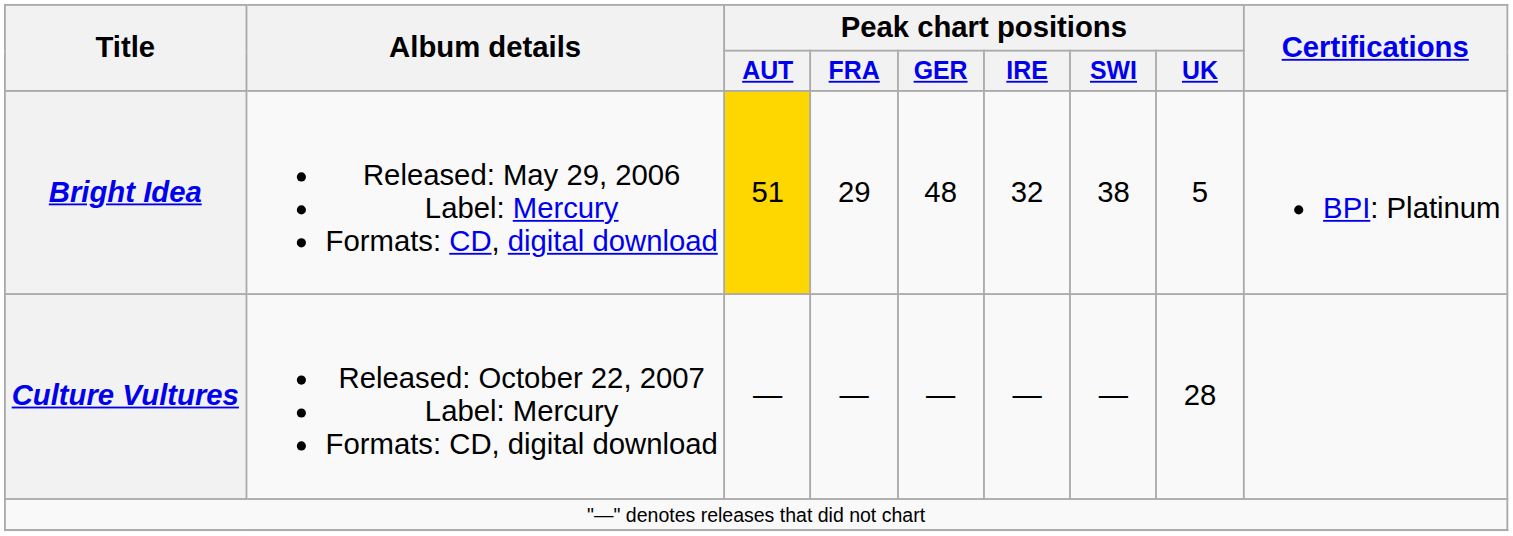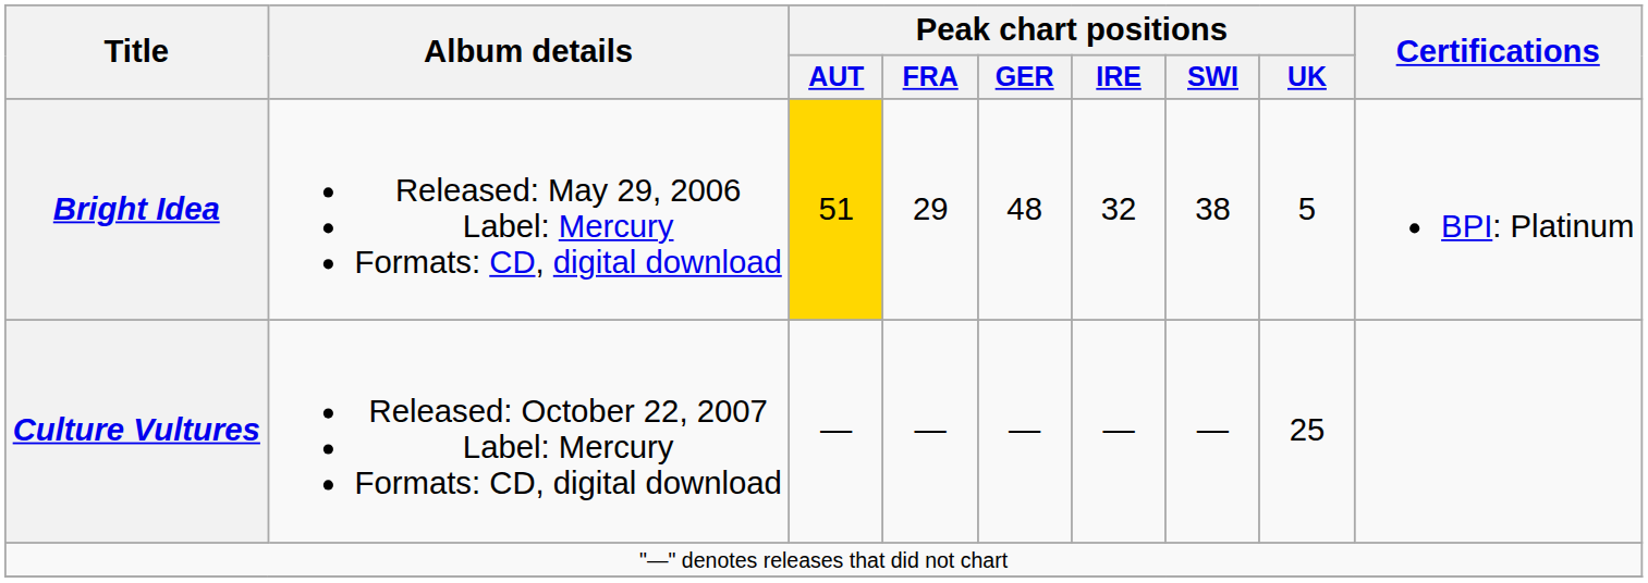 <table class="wikitable plainrowheaders" style="text-align:center;">
 <tr>
 <th scope="col" rowspan="2">Title</th>
 <th scope="col" rowspan="2">Album details</th>
 <th scope="col" colspan="6">Peak chart positions</th>
 <th scope="col" rowspan="2"><a href='#'>Certifications</a></th>
 </tr>
 <tr>
 <th style="width:3em;font-size:85%;"><a href='#'>AUT</a><br></th>
 <th style="width:3em;font-size:85%;"><a href='#'>FRA</a><br></th>
 <th style="width:3em;font-size:85%;"><a href='#'>GER</a><br></th>
 <th style="width:3em;font-size:85%;"><a href='#'>IRE</a><br></th>
 <th style="width:3em;font-size:85%;"><a href='#'>SWI</a><br></th>
 <th style="width:3em;font-size:85%;"><a href='#'>UK</a><br></th>
 </tr>
 <tr>
 <th scope="row"><em><a href='#'>Bright Idea</a></em></th>
 <td><br><ul><li>Released: May 29, 2006</li><li>Label: <a href='#'>Mercury</a></li><li>Formats: <a href='#'>CD</a>, <a href='#'>digital download</a></li></ul></td>
 <td style="background: gold;">51</td>
 <td>29</td>
 <td>48</td>
 <td>32</td>
 <td>38</td>
 <td>5</td>
 <td><br><ul><li><a href='#'>BPI</a>: Platinum</li></ul></td>
 </tr>
 <tr>
 <th scope="row"><em><a href='#'>Culture Vultures</a></em></th>
 <td><br><ul><li>Released: October 22, 2007</li><li>Label: Mercury</li><li>Formats: CD, digital download</li></ul></td>
 <td>—</td>
 <td>—</td>
 <td>—</td>
 <td>—</td>
 <td>—</td>
-<td>28</td>
+<td>25</td>
 <td></td>
 </tr>
 <tr>
 <td colspan="10" style="font-size:8pt">"—" denotes releases that did not chart</td>
 </tr>
 <tr>
 </tr>
 </table>
